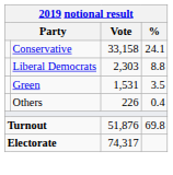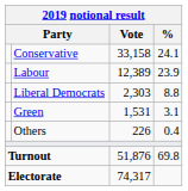 <table class="wikitable">
 <tr>
 <th colspan="4"><a href='#'>2019</a> <a href='#'>notional result</a></th>
 </tr>
 <tr>
 <th bgcolor="#DDDDFF" width="130px" colspan="2">Party</th>
 <th bgcolor="#DDDDFF" width="50px">Vote</th>
 <th bgcolor="#DDDDFF" width="30px">%</th>
 </tr>
 <tr>
 <td></td>
 <td><a href='#'>Conservative</a></td>
 <td align=right>33,158</td>
 <td align=right>24.1</td>
 </tr>
 <tr>
 <td></td>
+<td><a href='#'>Labour</a></td>
+<td align=right>12,389</td>
+<td align=right>23.9</td>
+</tr>
+<tr>
+<td></td>
 <td><a href='#'>Liberal Democrats</a></td>
 <td align=right>2,303</td>
 <td align=right>8.8</td>
 </tr>
 <tr>
 <td></td>
 <td><a href='#'>Green</a></td>
 <td align=right>1,531</td>
-<td align=right>3.5</td>
+<td align=right>3.1</td>
 </tr>
 <tr>
 <td></td>
 <td>Others</td>
 <td align=right>226</td>
 <td align=right>0.4</td>
 </tr>
 <tr>
 <td colspan="4" bgcolor="#EAECF0"></td>
 </tr>
 <tr>
 <td colspan="2"><strong>Turnout</strong></td>
 <td align=right>51,876</td>
 <td align=right>69.8</td>
 </tr>
 <tr>
 <td colspan="2"><strong>Electorate</strong></td>
 <td align=right>74,317</td>
 </tr>
 </table>
